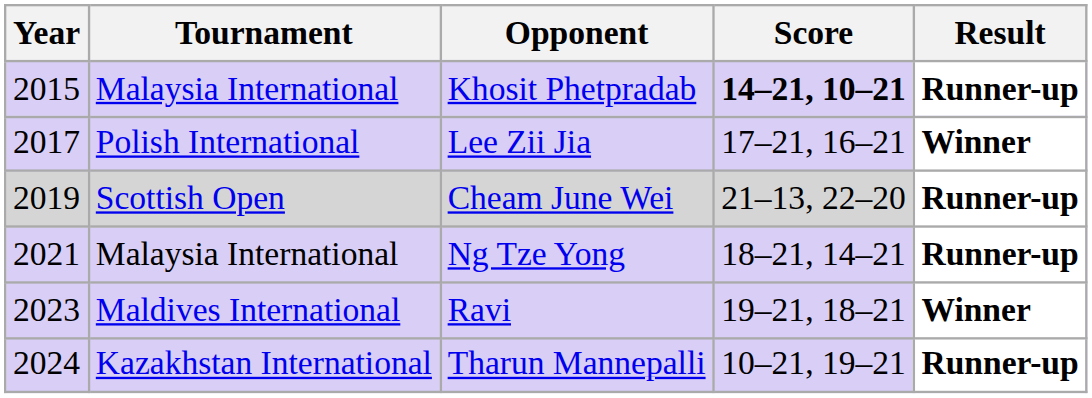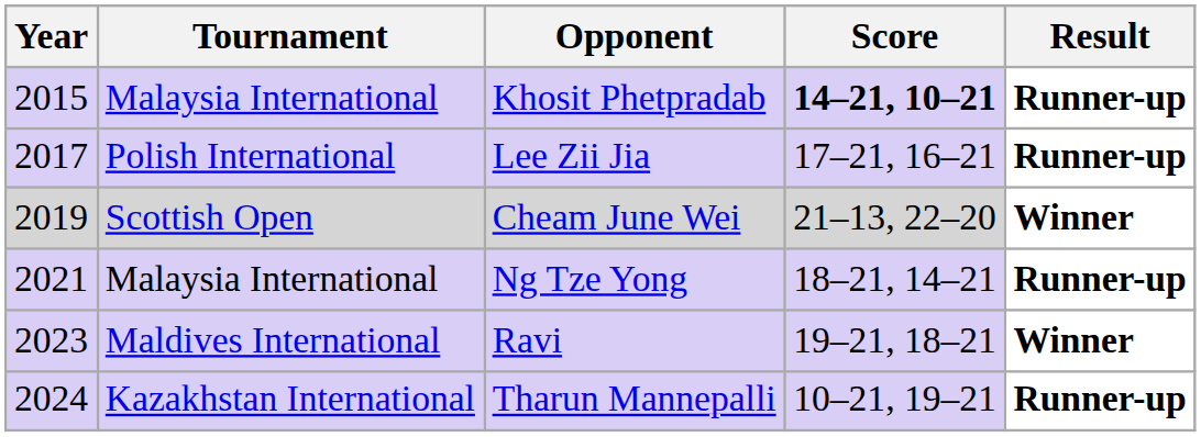 <table class="sortable wikitable" style="font-size: 90%;">
 <tr>
 <th>Year</th>
 <th>Tournament</th>
 <th>Opponent</th>
 <th>Score</th>
 <th>Result</th>
 </tr>
 <tr style="background:#D8CEF6">
 <td align="center">2015</td>
 <td align="left"><a href='#'>Malaysia International</a></td>
 <td align="left"> <a href='#'>Khosit Phetpradab</a></td>
 <td align="left"><strong>14–21, 10–21</strong></td>
 <td style="text-align:left; background:white"> <strong>Runner-up</strong></td>
 </tr>
 <tr style="background:#D8CEF6">
 <td align="center">2017</td>
 <td align="left"><a href='#'>Polish International</a></td>
 <td align="left"> <a href='#'>Lee Zii Jia</a></td>
 <td align="left">17–21, 16–21</td>
-<td style="text-align:left; background:white"> <strong>Winner</strong></td>
+<td style="text-align:left; background:white"> <strong>Runner-up</strong></td>
 </tr>
 <tr style="background:#D5D5D5">
 <td align="center">2019</td>
 <td align="left"><a href='#'>Scottish Open</a></td>
 <td align="left"> <a href='#'>Cheam June Wei</a></td>
 <td align="left">21–13, 22–20</td>
-<td style="text-align:left; background:white"> <strong>Runner-up</strong></td>
+<td style="text-align:left; background:white"> <strong>Winner</strong></td>
 </tr>
 <tr style="background:#D8CEF6">
 <td align="center">2021</td>
 <td align="left">Malaysia International</td>
 <td align="left"> <a href='#'>Ng Tze Yong</a></td>
 <td align="left">18–21, 14–21</td>
 <td style="text-align:left; background:white"> <strong>Runner-up</strong></td>
 </tr>
 <tr style="background:#D8CEF6">
 <td align="center">2023</td>
 <td align="left"><a href='#'>Maldives International</a></td>
 <td align="left"> <a href='#'>Ravi</a></td>
 <td align="left">19–21, 18–21</td>
 <td style="text-align:left; background:white"> <strong>Winner</strong></td>
 </tr>
 <tr style="background:#D8CEF6">
 <td align="center">2024</td>
 <td align="left"><a href='#'>Kazakhstan International</a></td>
 <td align="left"> <a href='#'>Tharun Mannepalli</a></td>
 <td align="left">10–21, 19–21</td>
 <td style="text-align:left; background:white"> <strong>Runner-up</strong></td>
 </tr>
 </table>
